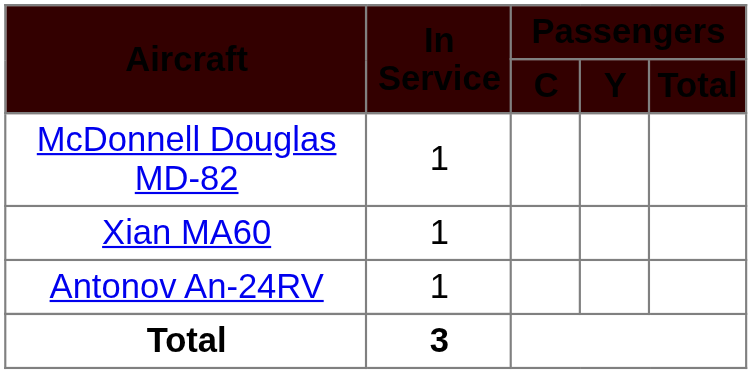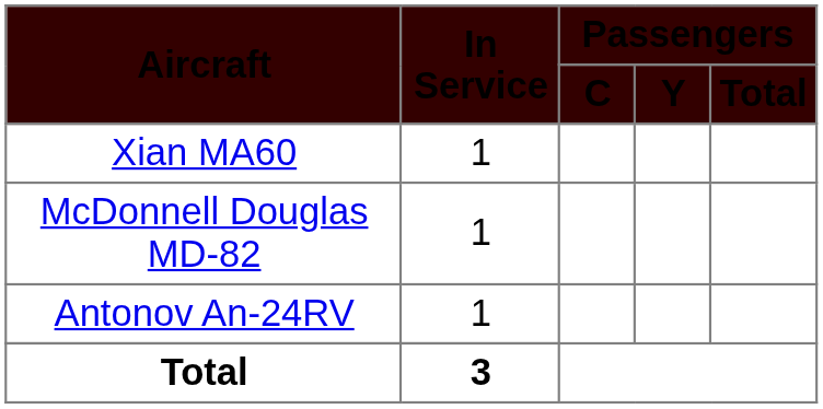 <table class="toccolours" border="1" cellpadding="3" style="margin:1em auto; border-collapse:collapse;text-align:center">
 <tr style="background:#330000;">
 <th rowspan="2" style="width:160px;"><span>Aircraft</span></th>
 <th rowspan="2" style="width:60px;"><span>In Service</span></th>
 <th colspan="3" class="unsortable"><span>Passengers</span></th>
 </tr>
 <tr style="background:#330000;">
 <th style="width:25px;"><abbr><span>C</span></abbr></th>
 <th style="width:25px;"><abbr><span>Y</span></abbr></th>
 <th style="width:25px;"><abbr><span>Total</span></abbr></th>
 </tr>
 <tr>
-<td><a href='#'>McDonnell Douglas MD-82</a></td>
+<td><a href='#'>Xian MA60</a></td>
 <td align=center>1</td>
 <td></td>
 <td></td>
 <td></td>
 </tr>
 <tr>
-<td><a href='#'>Xian MA60</a></td>
+<td><a href='#'>McDonnell Douglas MD-82</a></td>
 <td align=center>1</td>
 <td></td>
 <td></td>
 <td></td>
 </tr>
 <tr>
 <td><a href='#'>Antonov An-24RV</a></td>
 <td align=center>1</td>
 <td></td>
 <td></td>
 <td></td>
 </tr>
 <tr>
 </tr>
 <tr>
 <th>Total</th>
 <th>3</th>
 </tr>
 </table>
